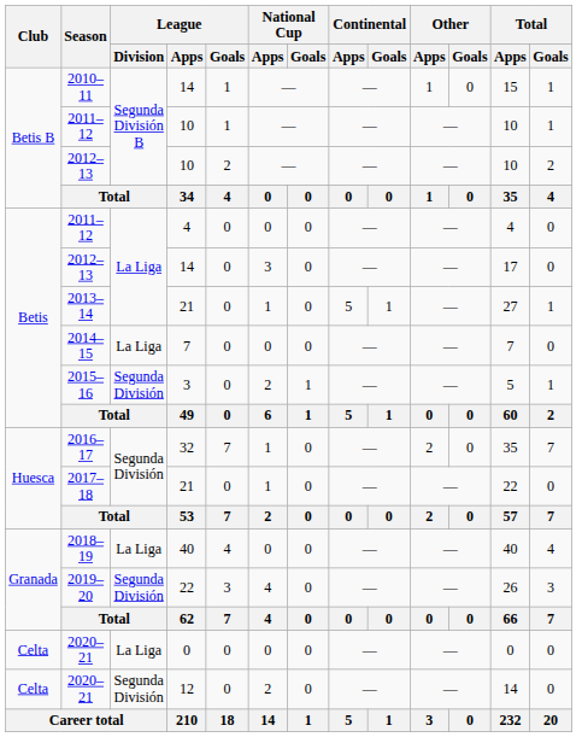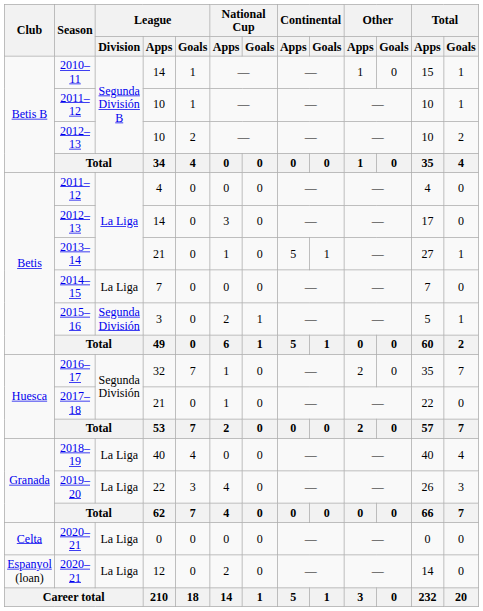 <table class="wikitable" style="text-align:center">
 <tr>
 <th rowspan="2">Club</th>
 <th rowspan="2">Season</th>
 <th colspan="3">League</th>
 <th colspan="2">National Cup</th>
 <th colspan="2">Continental</th>
 <th colspan="2">Other</th>
 <th colspan="2">Total</th>
 </tr>
 <tr>
 <th>Division</th>
 <th>Apps</th>
 <th>Goals</th>
 <th>Apps</th>
 <th>Goals</th>
 <th>Apps</th>
 <th>Goals</th>
 <th>Apps</th>
 <th>Goals</th>
 <th>Apps</th>
 <th>Goals</th>
 </tr>
 <tr>
 <td rowspan="4"><a href='#'>Betis B</a></td>
 <td><a href='#'>2010–11</a></td>
 <td rowspan="3"><a href='#'>Segunda División B</a></td>
 <td>14</td>
 <td>1</td>
 <td colspan="2">—</td>
 <td colspan="2">—</td>
 <td>1</td>
 <td>0</td>
 <td>15</td>
 <td>1</td>
 </tr>
 <tr>
 <td><a href='#'>2011–12</a></td>
 <td>10</td>
 <td>1</td>
 <td colspan="2">—</td>
 <td colspan="2">—</td>
 <td colspan="2">—</td>
 <td>10</td>
 <td>1</td>
 </tr>
 <tr>
 <td><a href='#'>2012–13</a></td>
 <td>10</td>
 <td>2</td>
 <td colspan="2">—</td>
 <td colspan="2">—</td>
 <td colspan="2">—</td>
 <td>10</td>
 <td>2</td>
 </tr>
 <tr>
 <th colspan="2">Total</th>
 <th>34</th>
 <th>4</th>
 <th>0</th>
 <th>0</th>
 <th>0</th>
 <th>0</th>
 <th>1</th>
 <th>0</th>
 <th>35</th>
 <th>4</th>
 </tr>
 <tr>
 <td rowspan="6"><a href='#'>Betis</a></td>
 <td><a href='#'>2011–12</a></td>
 <td rowspan="3"><a href='#'>La Liga</a></td>
 <td>4</td>
 <td>0</td>
 <td>0</td>
 <td>0</td>
 <td colspan="2">—</td>
 <td colspan="2">—</td>
 <td>4</td>
 <td>0</td>
 </tr>
 <tr>
 <td><a href='#'>2012–13</a></td>
 <td>14</td>
 <td>0</td>
 <td>3</td>
 <td>0</td>
 <td colspan="2">—</td>
 <td colspan="2">—</td>
 <td>17</td>
 <td>0</td>
 </tr>
 <tr>
 <td><a href='#'>2013–14</a></td>
 <td>21</td>
 <td>0</td>
 <td>1</td>
 <td>0</td>
 <td>5</td>
 <td>1</td>
 <td colspan="2">—</td>
 <td>27</td>
 <td>1</td>
 </tr>
 <tr>
 <td><a href='#'>2014–15</a></td>
 <td>La Liga</td>
 <td>7</td>
 <td>0</td>
 <td>0</td>
 <td>0</td>
 <td colspan="2">—</td>
 <td colspan="2">—</td>
 <td>7</td>
 <td>0</td>
 </tr>
 <tr>
 <td><a href='#'>2015–16</a></td>
 <td><a href='#'>Segunda División</a></td>
 <td>3</td>
 <td>0</td>
 <td>2</td>
 <td>1</td>
 <td colspan="2">—</td>
 <td colspan="2">—</td>
 <td>5</td>
 <td>1</td>
 </tr>
 <tr>
 <th colspan="2">Total</th>
 <th>49</th>
 <th>0</th>
 <th>6</th>
 <th>1</th>
 <th>5</th>
 <th>1</th>
 <th>0</th>
 <th>0</th>
 <th>60</th>
 <th>2</th>
 </tr>
 <tr>
 <td rowspan="3"><a href='#'>Huesca</a></td>
 <td><a href='#'>2016–17</a></td>
 <td rowspan="2">Segunda División</td>
 <td>32</td>
 <td>7</td>
 <td>1</td>
 <td>0</td>
 <td colspan="2">—</td>
 <td>2</td>
 <td>0</td>
 <td>35</td>
 <td>7</td>
 </tr>
 <tr>
 <td><a href='#'>2017–18</a></td>
 <td>21</td>
 <td>0</td>
 <td>1</td>
 <td>0</td>
 <td colspan="2">—</td>
 <td colspan="2">—</td>
 <td>22</td>
 <td>0</td>
 </tr>
 <tr>
 <th colspan="2">Total</th>
 <th>53</th>
 <th>7</th>
 <th>2</th>
 <th>0</th>
 <th>0</th>
 <th>0</th>
 <th>2</th>
 <th>0</th>
 <th>57</th>
 <th>7</th>
 </tr>
 <tr>
 <td rowspan="3"><a href='#'>Granada</a></td>
 <td><a href='#'>2018–19</a></td>
 <td>La Liga</td>
 <td>40</td>
 <td>4</td>
 <td>0</td>
 <td>0</td>
 <td colspan="2">—</td>
 <td colspan="2">—</td>
 <td>40</td>
 <td>4</td>
 </tr>
 <tr>
 <td><a href='#'>2019–20</a></td>
-<td><a href='#'>Segunda División</a></td>
+<td>La Liga</td>
 <td>22</td>
 <td>3</td>
 <td>4</td>
 <td>0</td>
 <td colspan="2">—</td>
 <td colspan="2">—</td>
 <td>26</td>
 <td>3</td>
 </tr>
 <tr>
 <th colspan="2">Total</th>
 <th>62</th>
 <th>7</th>
 <th>4</th>
 <th>0</th>
 <th>0</th>
 <th>0</th>
 <th>0</th>
 <th>0</th>
 <th>66</th>
 <th>7</th>
 </tr>
 <tr>
 <td><a href='#'>Celta</a></td>
 <td><a href='#'>2020–21</a></td>
 <td>La Liga</td>
 <td>0</td>
 <td>0</td>
 <td>0</td>
 <td>0</td>
 <td colspan="2">—</td>
 <td colspan="2">—</td>
 <td>0</td>
 <td>0</td>
 </tr>
 <tr>
-<td><a href='#'>Celta</a></td>
+<td><a href='#'>Espanyol</a> (loan)</td>
 <td><a href='#'>2020–21</a></td>
-<td>Segunda División</td>
+<td>La Liga</td>
 <td>12</td>
 <td>0</td>
 <td>2</td>
 <td>0</td>
 <td colspan="2">—</td>
 <td colspan="2">—</td>
 <td>14</td>
 <td>0</td>
 </tr>
 <tr>
 <th colspan="3">Career total</th>
 <th>210</th>
 <th>18</th>
 <th>14</th>
 <th>1</th>
 <th>5</th>
 <th>1</th>
 <th>3</th>
 <th>0</th>
 <th>232</th>
 <th>20</th>
 </tr>
 </table>
